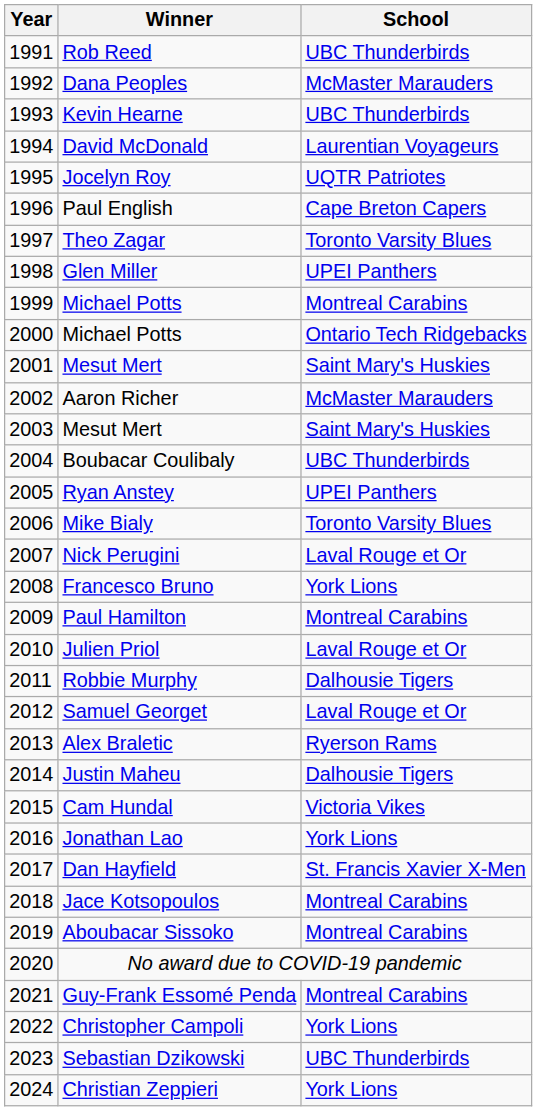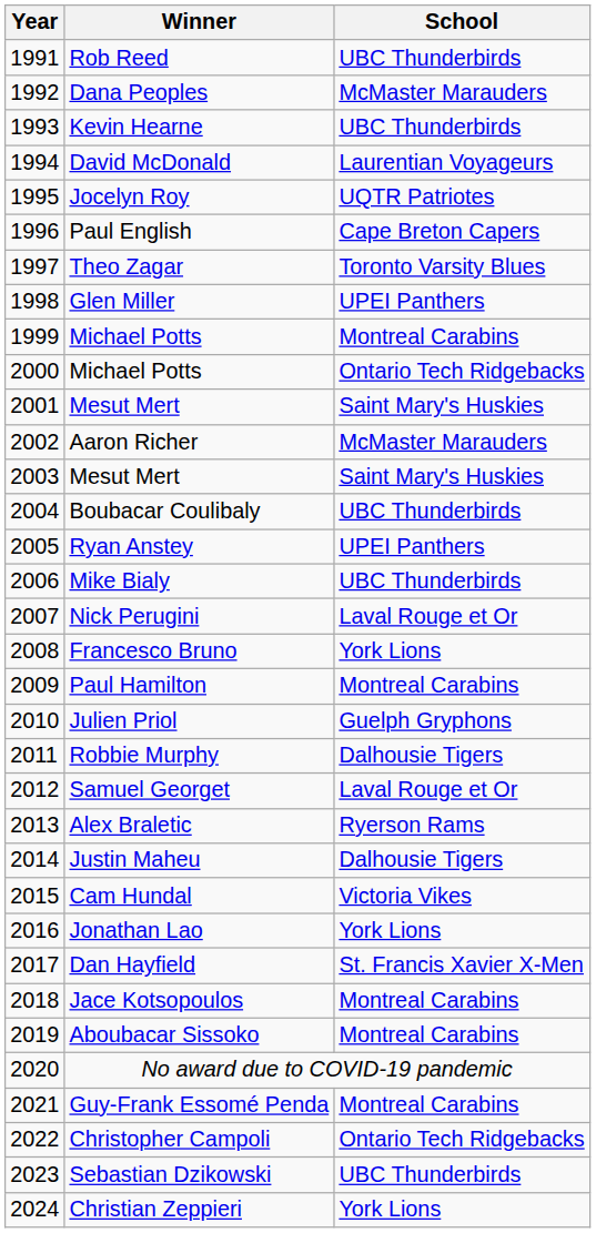 <table class="wikitable">
 <tr>
 <th>Year</th>
 <th>Winner</th>
 <th>School</th>
 </tr>
 <tr>
 <td>1991</td>
 <td><a href='#'>Rob Reed</a></td>
 <td><a href='#'>UBC Thunderbirds</a></td>
 </tr>
 <tr>
 <td>1992</td>
 <td><a href='#'>Dana Peoples</a></td>
 <td><a href='#'>McMaster Marauders</a></td>
 </tr>
 <tr>
 <td>1993</td>
 <td><a href='#'>Kevin Hearne</a></td>
 <td><a href='#'>UBC Thunderbirds</a></td>
 </tr>
 <tr>
 <td>1994</td>
 <td><a href='#'>David McDonald</a></td>
 <td><a href='#'>Laurentian Voyageurs</a></td>
 </tr>
 <tr>
 <td>1995</td>
 <td><a href='#'>Jocelyn Roy</a></td>
 <td><a href='#'>UQTR Patriotes</a></td>
 </tr>
 <tr>
 <td>1996</td>
 <td>Paul English</td>
 <td><a href='#'>Cape Breton Capers</a></td>
 </tr>
 <tr>
 <td>1997</td>
 <td><a href='#'>Theo Zagar</a></td>
 <td><a href='#'>Toronto Varsity Blues</a></td>
 </tr>
 <tr>
 <td>1998</td>
 <td><a href='#'>Glen Miller</a></td>
 <td><a href='#'>UPEI Panthers</a></td>
 </tr>
 <tr>
 <td>1999</td>
 <td><a href='#'>Michael Potts</a></td>
 <td><a href='#'>Montreal Carabins</a></td>
 </tr>
 <tr>
 <td>2000</td>
 <td>Michael Potts</td>
 <td><a href='#'>Ontario Tech Ridgebacks</a></td>
 </tr>
 <tr>
 <td>2001</td>
 <td><a href='#'>Mesut Mert</a></td>
 <td><a href='#'>Saint Mary's Huskies</a></td>
 </tr>
 <tr>
 <td>2002</td>
 <td>Aaron Richer</td>
 <td><a href='#'>McMaster Marauders</a></td>
 </tr>
 <tr>
 <td>2003</td>
 <td>Mesut Mert</td>
 <td><a href='#'>Saint Mary's Huskies</a></td>
 </tr>
 <tr>
 <td>2004</td>
 <td>Boubacar Coulibaly</td>
 <td><a href='#'>UBC Thunderbirds</a></td>
 </tr>
 <tr>
 <td>2005</td>
 <td><a href='#'>Ryan Anstey</a></td>
 <td><a href='#'>UPEI Panthers</a></td>
 </tr>
 <tr>
 <td>2006</td>
 <td><a href='#'>Mike Bialy</a></td>
-<td><a href='#'>Toronto Varsity Blues</a></td>
+<td><a href='#'>UBC Thunderbirds</a></td>
 </tr>
 <tr>
 <td>2007</td>
 <td><a href='#'>Nick Perugini</a></td>
 <td><a href='#'>Laval Rouge et Or</a></td>
 </tr>
 <tr>
 <td>2008</td>
 <td><a href='#'>Francesco Bruno</a></td>
 <td><a href='#'>York Lions</a></td>
 </tr>
 <tr>
 <td>2009</td>
 <td><a href='#'>Paul Hamilton</a></td>
 <td><a href='#'>Montreal Carabins</a></td>
 </tr>
 <tr>
 <td>2010</td>
 <td><a href='#'>Julien Priol</a></td>
-<td><a href='#'>Laval Rouge et Or</a></td>
+<td><a href='#'>Guelph Gryphons</a></td>
 </tr>
 <tr>
 <td>2011</td>
 <td><a href='#'>Robbie Murphy</a></td>
 <td><a href='#'>Dalhousie Tigers</a></td>
 </tr>
 <tr>
 <td>2012</td>
 <td><a href='#'>Samuel Georget</a></td>
 <td><a href='#'>Laval Rouge et Or</a></td>
 </tr>
 <tr>
 <td>2013</td>
 <td><a href='#'>Alex Braletic</a></td>
 <td><a href='#'>Ryerson Rams</a></td>
 </tr>
 <tr>
 <td>2014</td>
 <td><a href='#'>Justin Maheu</a></td>
 <td><a href='#'>Dalhousie Tigers</a></td>
 </tr>
 <tr>
 <td>2015</td>
 <td><a href='#'>Cam Hundal</a></td>
 <td><a href='#'>Victoria Vikes</a></td>
 </tr>
 <tr>
 <td>2016</td>
 <td><a href='#'>Jonathan Lao</a></td>
 <td><a href='#'>York Lions</a></td>
 </tr>
 <tr>
 <td>2017</td>
 <td><a href='#'>Dan Hayfield</a></td>
 <td><a href='#'>St. Francis Xavier X-Men</a></td>
 </tr>
 <tr>
 <td>2018</td>
 <td><a href='#'>Jace Kotsopoulos</a></td>
 <td><a href='#'>Montreal Carabins</a></td>
 </tr>
 <tr>
 <td>2019</td>
 <td><a href='#'>Aboubacar Sissoko</a></td>
 <td><a href='#'>Montreal Carabins</a></td>
 </tr>
 <tr>
 <td>2020</td>
 <td colspan="2" align="center"><em>No award due to COVID-19 pandemic</em></td>
 </tr>
 <tr>
 <td>2021</td>
 <td><a href='#'>Guy-Frank Essomé Penda</a></td>
 <td><a href='#'>Montreal Carabins</a></td>
 </tr>
 <tr>
 <td>2022</td>
 <td><a href='#'>Christopher Campoli</a></td>
-<td><a href='#'>York Lions</a></td>
+<td><a href='#'>Ontario Tech Ridgebacks</a></td>
 </tr>
 <tr>
 <td>2023</td>
 <td><a href='#'>Sebastian Dzikowski</a></td>
 <td><a href='#'>UBC Thunderbirds</a></td>
 </tr>
 <tr>
 <td>2024</td>
 <td><a href='#'>Christian Zeppieri</a></td>
 <td><a href='#'>York Lions</a></td>
 </tr>
 </table>
